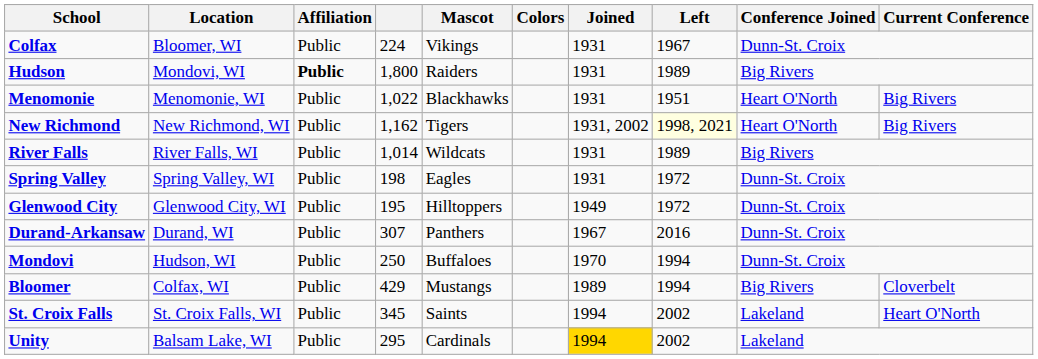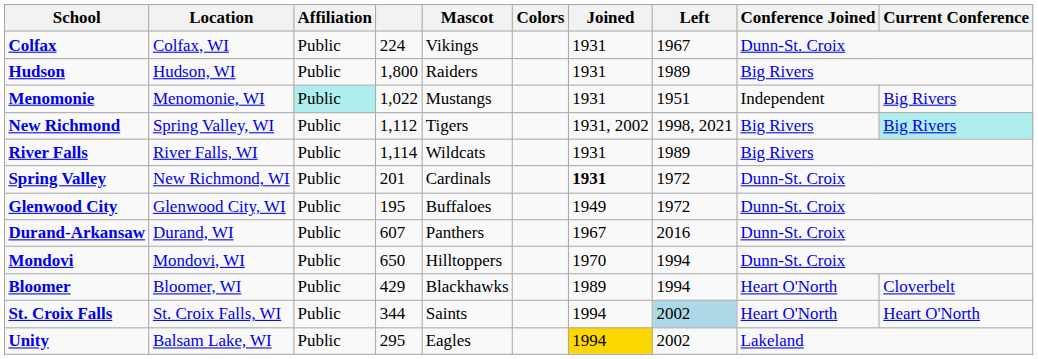 <table class="wikitable sortable">
 <tr>
 <th>School</th>
 <th>Location</th>
 <th>Affiliation</th>
 <th></th>
 <th>Mascot</th>
 <th>Colors</th>
 <th>Joined</th>
 <th>Left</th>
 <th>Conference Joined</th>
 <th>Current Conference</th>
 </tr>
 <tr>
 <td><a href='#'><strong>Colfax</strong></a></td>
-<td><a href='#'>Bloomer, WI</a></td>
+<td><a href='#'>Colfax, WI</a></td>
 <td>Public</td>
 <td>224</td>
 <td>Vikings</td>
 <td> </td>
 <td>1931</td>
 <td>1967</td>
 <td colspan="2"><a href='#'>Dunn-St. Croix</a></td>
 </tr>
 <tr>
 <td><a href='#'><strong>Hudson</strong></a></td>
-<td><a href='#'>Mondovi, WI</a></td>
-<td><strong>Public</strong></td>
+<td><a href='#'>Hudson, WI</a></td>
+<td>Public</td>
 <td>1,800</td>
 <td>Raiders</td>
 <td> </td>
 <td>1931</td>
 <td>1989</td>
 <td colspan="2"><a href='#'>Big Rivers</a></td>
 </tr>
 <tr>
 <td><a href='#'><strong>Menomonie</strong></a></td>
 <td><a href='#'>Menomonie, WI</a></td>
-<td>Public</td>
+<td style="background: paleturquoise;">Public</td>
 <td>1,022</td>
-<td>Blackhawks</td>
+<td>Mustangs</td>
 <td> </td>
 <td>1931</td>
 <td>1951</td>
-<td><a href='#'>Heart O'North</a></td>
+<td>Independent</td>
 <td><a href='#'>Big Rivers</a></td>
 </tr>
 <tr>
 <td><a href='#'><strong>New Richmond</strong></a></td>
-<td><a href='#'>New Richmond, WI</a></td>
+<td><a href='#'>Spring Valley, WI</a></td>
 <td>Public</td>
-<td>1,162</td>
+<td>1,112</td>
 <td>Tigers</td>
 <td> </td>
 <td>1931, 2002</td>
-<td style="background: lightyellow;">1998, 2021</td>
-<td><a href='#'>Heart O'North</a></td>
+<td>1998, 2021</td>
 <td><a href='#'>Big Rivers</a></td>
+<td style="background: paleturquoise;"><a href='#'>Big Rivers</a></td>
 </tr>
 <tr>
 <td><a href='#'><strong>River Falls</strong></a></td>
 <td><a href='#'>River Falls, WI</a></td>
 <td>Public</td>
-<td>1,014</td>
+<td>1,114</td>
 <td>Wildcats</td>
 <td> </td>
 <td>1931</td>
 <td>1989</td>
 <td colspan="2"><a href='#'>Big Rivers</a></td>
 </tr>
 <tr>
 <td><a href='#'><strong>Spring Valley</strong></a></td>
-<td><a href='#'>Spring Valley, WI</a></td>
+<td><a href='#'>New Richmond, WI</a></td>
 <td>Public</td>
-<td>198</td>
-<td>Eagles</td>
+<td>201</td>
+<td>Cardinals</td>
 <td> </td>
-<td>1931</td>
+<td><strong>1931</strong></td>
 <td>1972</td>
 <td colspan="2"><a href='#'>Dunn-St. Croix</a></td>
 </tr>
 <tr>
 <td><a href='#'><strong>Glenwood City</strong></a></td>
 <td><a href='#'>Glenwood City, WI</a></td>
 <td>Public</td>
 <td>195</td>
-<td>Hilltoppers</td>
+<td>Buffaloes</td>
 <td> </td>
 <td>1949</td>
 <td>1972</td>
 <td colspan="2"><a href='#'>Dunn-St. Croix</a></td>
 </tr>
 <tr>
 <td><a href='#'><strong>Durand-Arkansaw</strong></a></td>
 <td><a href='#'>Durand, WI</a></td>
 <td>Public</td>
-<td>307</td>
+<td>607</td>
 <td>Panthers</td>
 <td> </td>
 <td>1967</td>
 <td>2016</td>
 <td colspan="2"><a href='#'>Dunn-St. Croix</a></td>
 </tr>
 <tr>
 <td><a href='#'><strong>Mondovi</strong></a></td>
-<td><a href='#'>Hudson, WI</a></td>
+<td><a href='#'>Mondovi, WI</a></td>
 <td>Public</td>
-<td>250</td>
-<td>Buffaloes</td>
+<td>650</td>
+<td>Hilltoppers</td>
 <td> </td>
 <td>1970</td>
 <td>1994</td>
 <td colspan="2"><a href='#'>Dunn-St. Croix</a></td>
 </tr>
 <tr>
 <td><a href='#'><strong>Bloomer</strong></a></td>
-<td><a href='#'>Colfax, WI</a></td>
+<td><a href='#'>Bloomer, WI</a></td>
 <td>Public</td>
 <td>429</td>
-<td>Mustangs</td>
+<td>Blackhawks</td>
 <td> </td>
 <td>1989</td>
 <td>1994</td>
-<td><a href='#'>Big Rivers</a></td>
+<td><a href='#'>Heart O'North</a></td>
 <td><a href='#'>Cloverbelt</a></td>
 </tr>
 <tr>
 <td><a href='#'><strong>St. Croix Falls</strong></a></td>
 <td><a href='#'>St. Croix Falls, WI</a></td>
 <td>Public</td>
-<td>345</td>
+<td>344</td>
 <td>Saints</td>
 <td> </td>
 <td>1994</td>
-<td>2002</td>
-<td><a href='#'>Lakeland</a></td>
+<td style="background: lightblue;">2002</td>
+<td><a href='#'>Heart O'North</a></td>
 <td><a href='#'>Heart O'North</a></td>
 </tr>
 <tr>
 <td><a href='#'><strong>Unity</strong></a></td>
 <td><a href='#'>Balsam Lake, WI</a></td>
 <td>Public</td>
 <td>295</td>
-<td>Cardinals</td>
+<td>Eagles</td>
 <td> </td>
 <td style="background: gold;">1994</td>
 <td>2002</td>
 <td colspan="2"><a href='#'>Lakeland</a></td>
 </tr>
 </table>
